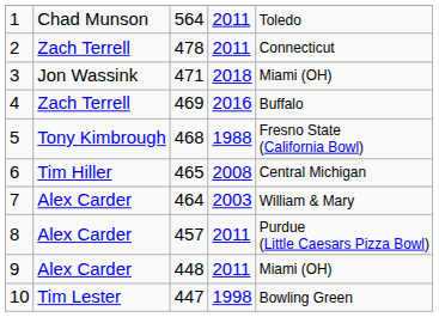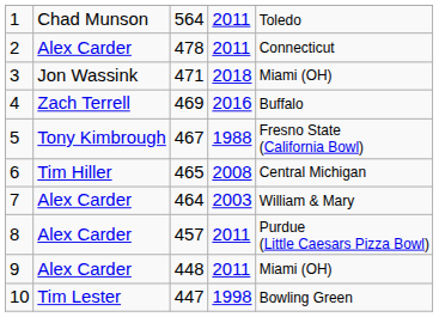 <table class="wikitable">
 <tr>
 </tr>
 <tr>
 <td>1</td>
 <td>Chad Munson</td>
 <td><abbr>564</abbr></td>
 <td><a href='#'>2011</a></td>
 <td style="font-size:80%;">Toledo</td>
 </tr>
 <tr>
 <td>2</td>
-<td><a href='#'>Zach Terrell</a></td>
+<td><a href='#'>Alex Carder</a></td>
 <td><abbr>478</abbr></td>
 <td><a href='#'>2011</a></td>
 <td style="font-size:80%;">Connecticut</td>
 </tr>
 <tr>
 <td>3</td>
 <td>Jon Wassink</td>
 <td><abbr>471</abbr></td>
 <td><a href='#'>2018</a></td>
 <td style="font-size:80%;">Miami (OH)</td>
 </tr>
 <tr>
 <td>4</td>
 <td><a href='#'>Zach Terrell</a></td>
 <td><abbr>469</abbr></td>
 <td><a href='#'>2016</a></td>
 <td style="font-size:80%;">Buffalo</td>
 </tr>
 <tr>
 <td>5</td>
 <td><a href='#'>Tony Kimbrough</a></td>
-<td><abbr>468</abbr></td>
+<td><abbr>467</abbr></td>
 <td><a href='#'>1988</a></td>
 <td style="font-size:80%;">Fresno State<br>(<a href='#'>California Bowl</a>)</td>
 </tr>
 <tr>
 <td>6</td>
 <td><a href='#'>Tim Hiller</a></td>
 <td><abbr>465</abbr></td>
 <td><a href='#'>2008</a></td>
 <td style="font-size:80%;">Central Michigan</td>
 </tr>
 <tr>
 <td>7</td>
 <td><a href='#'>Alex Carder</a></td>
 <td><abbr>464</abbr></td>
 <td><a href='#'>2003</a></td>
 <td style="font-size:80%;">William & Mary</td>
 </tr>
 <tr>
 <td>8</td>
 <td><a href='#'>Alex Carder</a></td>
 <td><abbr>457</abbr></td>
 <td><a href='#'>2011</a></td>
 <td style="font-size:80%;">Purdue<br>(<a href='#'>Little Caesars Pizza Bowl</a>)</td>
 </tr>
 <tr>
 <td>9</td>
 <td><a href='#'>Alex Carder</a></td>
 <td><abbr>448</abbr></td>
 <td><a href='#'>2011</a></td>
 <td style="font-size:80%;">Miami (OH)</td>
 </tr>
 <tr>
 <td>10</td>
 <td><a href='#'>Tim Lester</a></td>
 <td><abbr>447</abbr></td>
 <td><a href='#'>1998</a></td>
 <td style="font-size:80%;">Bowling Green<br></td>
 </tr>
 </table>
